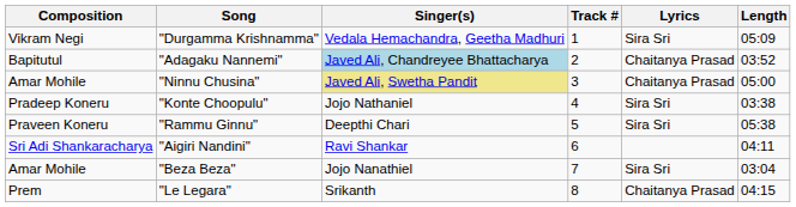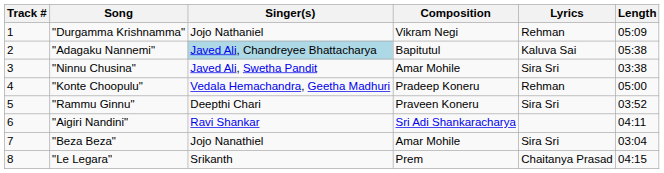 <table class="wikitable">
 <tr>
-<th>Composition</th>
+<th>Track #</th>
 <th>Song</th>
 <th>Singer(s)</th>
-<th>Track #</th>
+<th>Composition</th>
 <th>Lyrics</th>
 <th>Length</th>
 </tr>
 <tr>
+<td>1</td>
+<td>"Durgamma Krishnamma"</td>
+<td>Jojo Nathaniel</td>
 <td>Vikram Negi</td>
-<td>"Durgamma Krishnamma"</td>
-<td><a href='#'>Vedala Hemachandra</a>, <a href='#'>Geetha Madhuri</a></td>
-<td>1</td>
-<td>Sira Sri</td>
+<td>Rehman</td>
 <td>05:09</td>
 </tr>
 <tr>
-<td>Bapitutul</td>
+<td>2</td>
 <td>"Adagaku Nannemi"</td>
 <td style="background: lightblue;"><a href='#'>Javed Ali</a>, Chandreyee Bhattacharya</td>
-<td>2</td>
-<td>Chaitanya Prasad</td>
-<td>03:52</td>
+<td>Bapitutul</td>
+<td>Kaluva Sai</td>
+<td>05:38</td>
 </tr>
 <tr>
+<td>3</td>
+<td>"Ninnu Chusina"</td>
+<td><a href='#'>Javed Ali</a>, <a href='#'>Swetha Pandit</a></td>
 <td>Amar Mohile</td>
-<td>"Ninnu Chusina"</td>
-<td style="background: khaki;"><a href='#'>Javed Ali</a>, <a href='#'>Swetha Pandit</a></td>
-<td>3</td>
-<td>Chaitanya Prasad</td>
-<td>05:00</td>
-</tr>
-<tr>
-<td>Pradeep Koneru</td>
-<td>"Konte Choopulu"</td>
-<td>Jojo Nathaniel</td>
-<td>4</td>
 <td>Sira Sri</td>
 <td>03:38</td>
 </tr>
 <tr>
-<td>Praveen Koneru</td>
+<td>4</td>
+<td>"Konte Choopulu"</td>
+<td><a href='#'>Vedala Hemachandra</a>, <a href='#'>Geetha Madhuri</a></td>
+<td>Pradeep Koneru</td>
+<td>Rehman</td>
+<td>05:00</td>
+</tr>
+<tr>
+<td>5</td>
 <td>"Rammu Ginnu"</td>
 <td>Deepthi Chari</td>
-<td>5</td>
+<td>Praveen Koneru</td>
 <td>Sira Sri</td>
-<td>05:38</td>
+<td>03:52</td>
 </tr>
 <tr>
-<td><a href='#'>Sri Adi Shankaracharya</a></td>
+<td>6</td>
 <td>"Aigiri Nandini"</td>
 <td><a href='#'>Ravi Shankar</a></td>
-<td>6</td>
+<td><a href='#'>Sri Adi Shankaracharya</a></td>
 <td></td>
 <td>04:11</td>
 </tr>
 <tr>
-<td>Amar Mohile</td>
+<td>7</td>
 <td>"Beza Beza"</td>
 <td>Jojo Nanathiel</td>
-<td>7</td>
+<td>Amar Mohile</td>
 <td>Sira Sri</td>
 <td>03:04</td>
 </tr>
 <tr>
-<td>Prem</td>
+<td>8</td>
 <td>"Le Legara"</td>
 <td>Srikanth</td>
-<td>8</td>
+<td>Prem</td>
 <td>Chaitanya Prasad</td>
 <td>04:15</td>
 </tr>
 </table>
